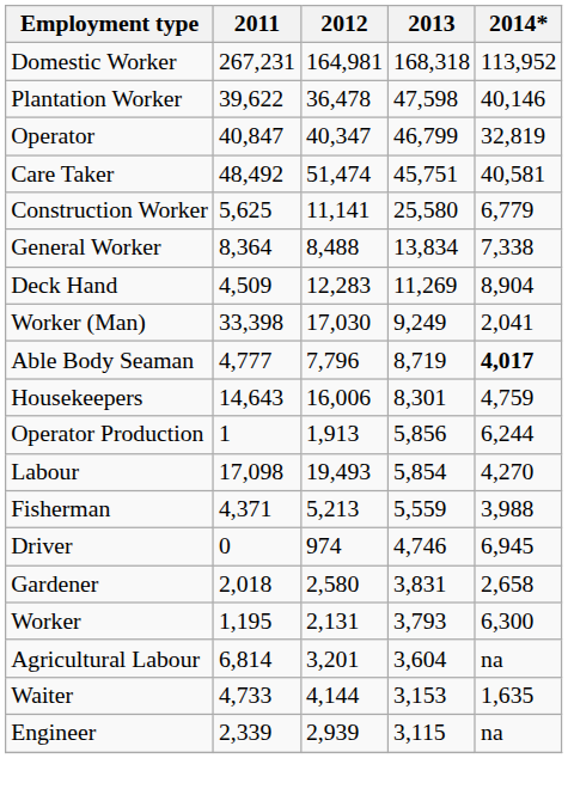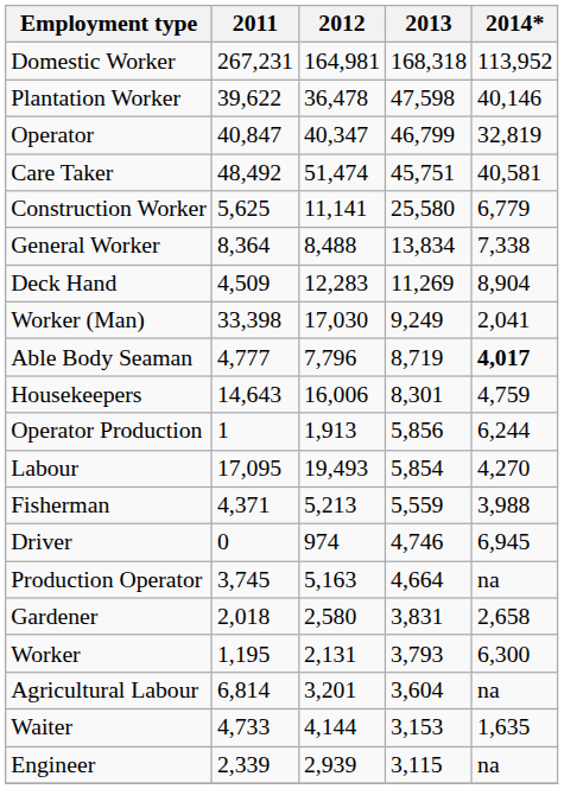 <table class="wikitable sortable">
 <tr>
 <th>Employment type</th>
 <th>2011</th>
 <th>2012</th>
 <th>2013</th>
 <th>2014*</th>
 </tr>
 <tr>
 <td>Domestic Worker</td>
 <td>267,231</td>
 <td>164,981</td>
 <td>168,318</td>
 <td>113,952</td>
 </tr>
 <tr>
 <td>Plantation Worker</td>
 <td>39,622</td>
 <td>36,478</td>
 <td>47,598</td>
 <td>40,146</td>
 </tr>
 <tr>
 <td>Operator</td>
 <td>40,847</td>
 <td>40,347</td>
 <td>46,799</td>
 <td>32,819</td>
 </tr>
 <tr>
 <td>Care Taker</td>
 <td>48,492</td>
 <td>51,474</td>
 <td>45,751</td>
 <td>40,581</td>
 </tr>
 <tr>
 <td>Construction Worker</td>
 <td>5,625</td>
 <td>11,141</td>
 <td>25,580</td>
 <td>6,779</td>
 </tr>
 <tr>
 <td>General Worker</td>
 <td>8,364</td>
 <td>8,488</td>
 <td>13,834</td>
 <td>7,338</td>
 </tr>
 <tr>
 <td>Deck Hand</td>
 <td>4,509</td>
 <td>12,283</td>
 <td>11,269</td>
 <td>8,904</td>
 </tr>
 <tr>
 <td>Worker (Man)</td>
 <td>33,398</td>
 <td>17,030</td>
 <td>9,249</td>
 <td>2,041</td>
 </tr>
 <tr>
 <td>Able Body Seaman</td>
 <td>4,777</td>
 <td>7,796</td>
 <td>8,719</td>
 <td><strong>4,017</strong></td>
 </tr>
 <tr>
 <td>Housekeepers</td>
 <td>14,643</td>
 <td>16,006</td>
 <td>8,301</td>
 <td>4,759</td>
 </tr>
 <tr>
 <td>Operator Production</td>
 <td>1</td>
 <td>1,913</td>
 <td>5,856</td>
 <td>6,244</td>
 </tr>
 <tr>
 <td>Labour</td>
-<td>17,098</td>
+<td>17,095</td>
 <td>19,493</td>
 <td>5,854</td>
 <td>4,270</td>
 </tr>
 <tr>
 <td>Fisherman</td>
 <td>4,371</td>
 <td>5,213</td>
 <td>5,559</td>
 <td>3,988</td>
 </tr>
 <tr>
 <td>Driver</td>
 <td>0</td>
 <td>974</td>
 <td>4,746</td>
 <td>6,945</td>
+</tr>
+<tr>
+<td>Production Operator</td>
+<td>3,745</td>
+<td>5,163</td>
+<td>4,664</td>
+<td>na</td>
 </tr>
 <tr>
 <td>Gardener</td>
 <td>2,018</td>
 <td>2,580</td>
 <td>3,831</td>
 <td>2,658</td>
 </tr>
 <tr>
 <td>Worker</td>
 <td>1,195</td>
 <td>2,131</td>
 <td>3,793</td>
 <td>6,300</td>
 </tr>
 <tr>
 <td>Agricultural Labour</td>
 <td>6,814</td>
 <td>3,201</td>
 <td>3,604</td>
 <td>na</td>
 </tr>
 <tr>
 <td>Waiter</td>
 <td>4,733</td>
 <td>4,144</td>
 <td>3,153</td>
 <td>1,635</td>
 </tr>
 <tr>
 <td>Engineer</td>
 <td>2,339</td>
 <td>2,939</td>
 <td>3,115</td>
 <td>na</td>
 </tr>
 <tr>
 </tr>
 </table>
